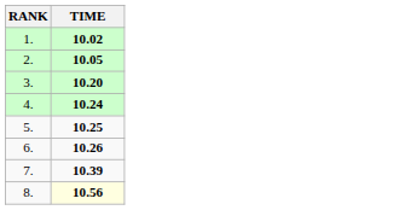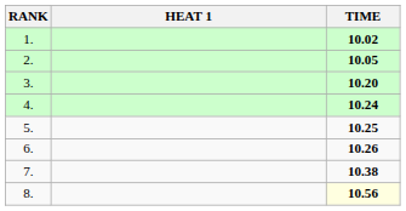 <table class="wikitable" style="border-collapse: collapse; font-size: 90%;">
 <tr>
 <th>RANK</th>
+<th style="width: 20em">HEAT 1</th>
 <th style="width: 5em">TIME</th>
 </tr>
 <tr style="background:#ccffcc;">
 <td align="center">1.</td>
+<td></td>
 <td align="center"><strong>10.02</strong></td>
 </tr>
 <tr style="background:#ccffcc;">
 <td align="center">2.</td>
+<td></td>
 <td align="center"><strong>10.05</strong></td>
 </tr>
 <tr style="background:#ccffcc;">
 <td align="center">3.</td>
+<td></td>
 <td align="center"><strong>10.20</strong></td>
 </tr>
 <tr style="background:#ccffcc;">
 <td align="center">4.</td>
+<td></td>
 <td align="center"><strong>10.24</strong></td>
 </tr>
 <tr>
 <td align="center">5.</td>
+<td></td>
 <td align="center"><strong>10.25</strong></td>
 </tr>
 <tr>
 <td align="center">6.</td>
+<td></td>
 <td align="center"><strong>10.26</strong></td>
 </tr>
 <tr>
 <td align="center">7.</td>
-<td align="center"><strong>10.39</strong></td>
+<td></td>
+<td align="center"><strong>10.38</strong></td>
 </tr>
 <tr>
 <td align="center">8.</td>
+<td></td>
 <td align="center" style="background: lightyellow;"><strong>10.56</strong></td>
 </tr>
 </table>
